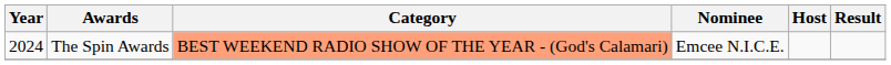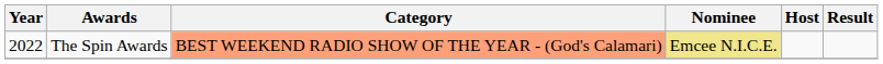 <table class="wikitable">
 <tr>
 <th>Year</th>
 <th>Awards</th>
 <th>Category</th>
 <th>Nominee</th>
 <th>Host</th>
 <th>Result</th>
 </tr>
 <tr>
-<td>2024</td>
+<td>2022</td>
 <td>The Spin Awards</td>
 <td style="background: lightsalmon;">BEST WEEKEND RADIO SHOW OF THE YEAR - (God's Calamari)</td>
-<td>Emcee N.I.C.E.</td>
+<td style="background: khaki;">Emcee N.I.C.E.</td>
 <td></td>
 <td></td>
 </tr>
 <tr>
 </tr>
 </table>
